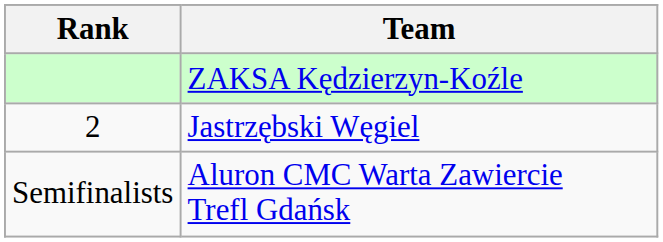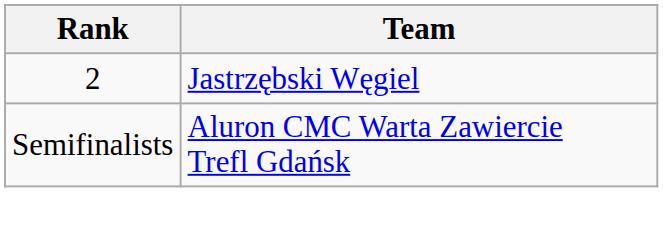 <table class="wikitable" style="text-align: center;">
 <tr>
 <th width=40>Rank</th>
 <th width=240>Team</th>
-</tr>
-<tr bgcolor=#CCFFCC>
-<td></td>
-<td align=left><a href='#'>ZAKSA Kędzierzyn-Koźle</a></td>
 </tr>
 <tr>
 <td>2</td>
 <td align=left><a href='#'>Jastrzębski Węgiel</a></td>
 </tr>
 <tr>
 <td>Semifinalists</td>
 <td align=left><a href='#'>Aluron CMC Warta Zawiercie</a><br> <a href='#'>Trefl Gdańsk</a></td>
 </tr>
 </table>
